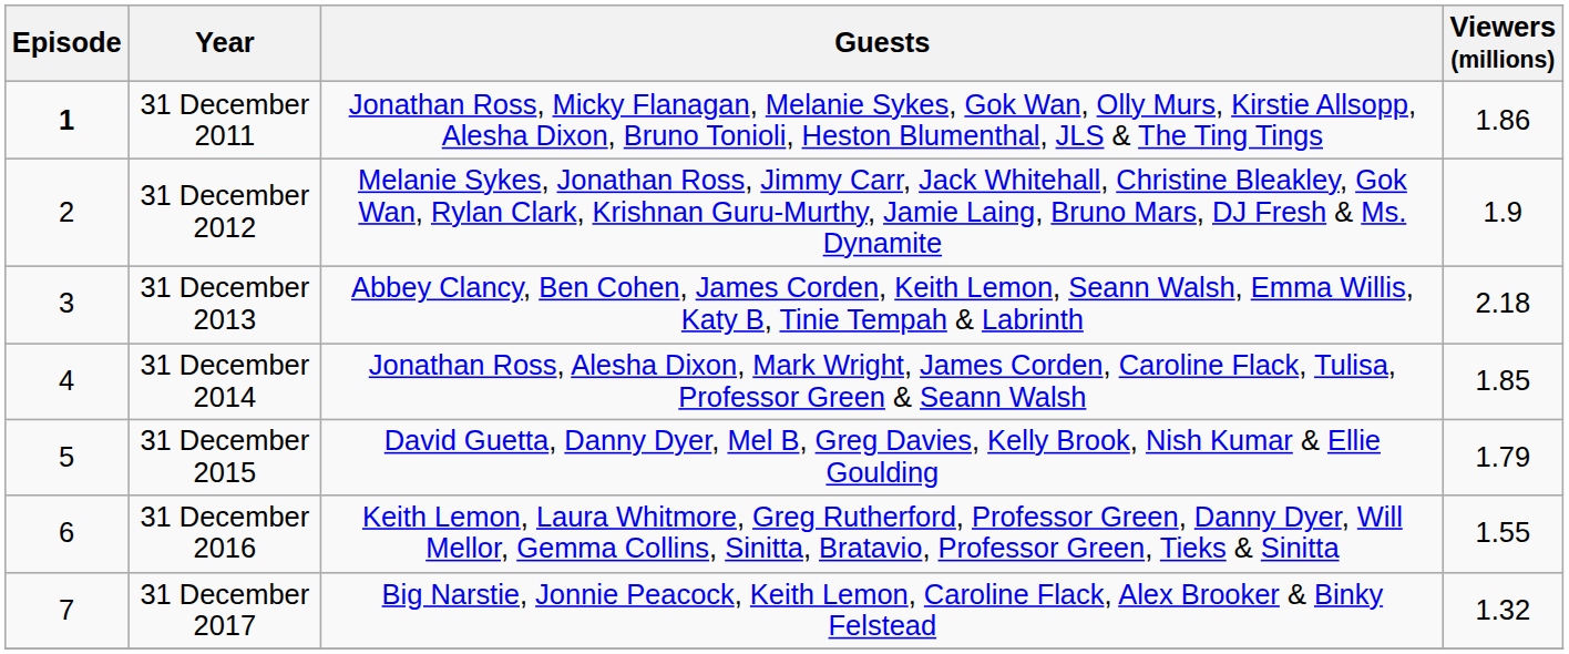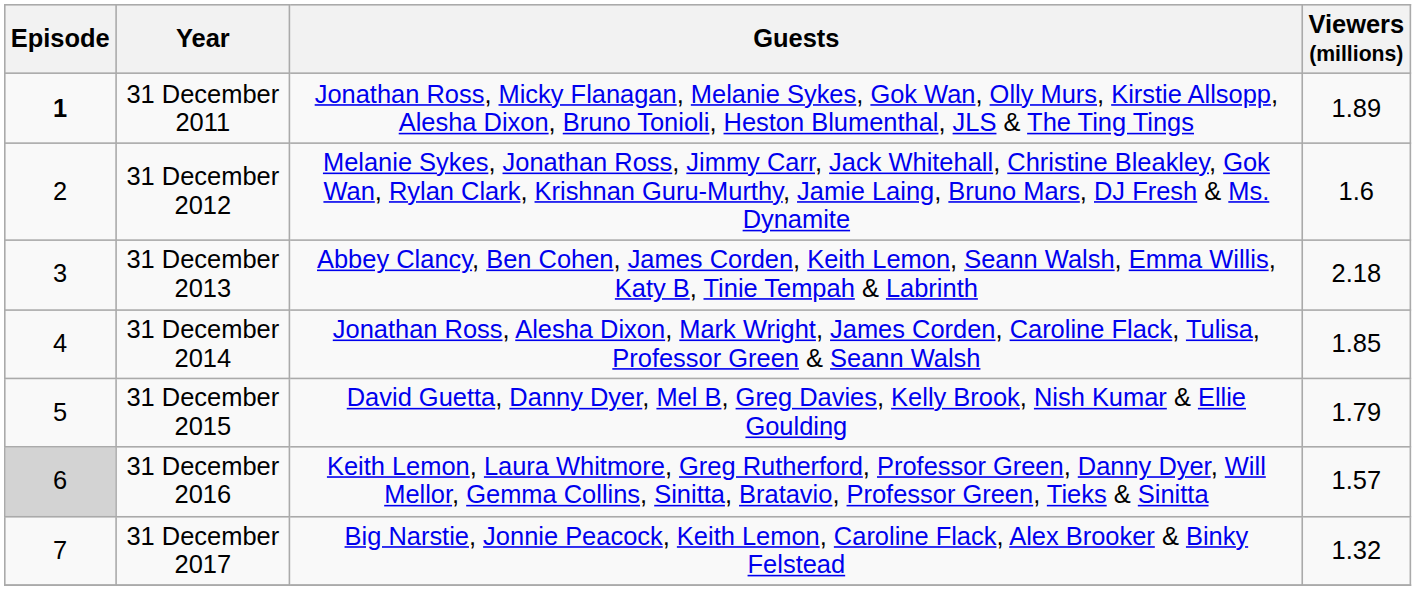 <table class="wikitable" width=70% style="text-align:center;">
 <tr>
 <th>Episode</th>
 <th>Year</th>
 <th>Guests</th>
 <th>Viewers<br><small>(millions)</small></th>
 </tr>
 <tr>
 <td><strong>1</strong></td>
 <td>31 December 2011</td>
 <td><a href='#'>Jonathan Ross</a>, <a href='#'>Micky Flanagan</a>, <a href='#'>Melanie Sykes</a>, <a href='#'>Gok Wan</a>, <a href='#'>Olly Murs</a>, <a href='#'>Kirstie Allsopp</a>, <a href='#'>Alesha Dixon</a>, <a href='#'>Bruno Tonioli</a>, <a href='#'>Heston Blumenthal</a>, <a href='#'>JLS</a> & <a href='#'>The Ting Tings</a></td>
-<td>1.86</td>
+<td>1.89</td>
 </tr>
 <tr>
 <td>2</td>
 <td>31 December 2012</td>
 <td><a href='#'>Melanie Sykes</a>, <a href='#'>Jonathan Ross</a>, <a href='#'>Jimmy Carr</a>, <a href='#'>Jack Whitehall</a>, <a href='#'>Christine Bleakley</a>, <a href='#'>Gok Wan</a>, <a href='#'>Rylan Clark</a>, <a href='#'>Krishnan Guru-Murthy</a>, <a href='#'>Jamie Laing</a>, <a href='#'>Bruno Mars</a>, <a href='#'>DJ Fresh</a> & <a href='#'>Ms. Dynamite</a></td>
-<td>1.9</td>
+<td>1.6</td>
 </tr>
 <tr>
 <td>3</td>
 <td>31 December 2013</td>
 <td><a href='#'>Abbey Clancy</a>, <a href='#'>Ben Cohen</a>, <a href='#'>James Corden</a>, <a href='#'>Keith Lemon</a>, <a href='#'>Seann Walsh</a>, <a href='#'>Emma Willis</a>, <a href='#'>Katy B</a>, <a href='#'>Tinie Tempah</a> & <a href='#'>Labrinth</a></td>
 <td>2.18</td>
 </tr>
 <tr>
 <td>4</td>
 <td>31 December 2014</td>
 <td><a href='#'>Jonathan Ross</a>, <a href='#'>Alesha Dixon</a>, <a href='#'>Mark Wright</a>, <a href='#'>James Corden</a>, <a href='#'>Caroline Flack</a>, <a href='#'>Tulisa</a>, <a href='#'>Professor Green</a> & <a href='#'>Seann Walsh</a></td>
 <td>1.85</td>
 </tr>
 <tr>
 <td>5</td>
 <td>31 December 2015</td>
 <td><a href='#'>David Guetta</a>, <a href='#'>Danny Dyer</a>, <a href='#'>Mel B</a>, <a href='#'>Greg Davies</a>, <a href='#'>Kelly Brook</a>, <a href='#'>Nish Kumar</a> & <a href='#'>Ellie Goulding</a></td>
 <td>1.79</td>
 </tr>
 <tr>
-<td>6</td>
+<td style="background: lightgrey;">6</td>
 <td>31 December 2016</td>
 <td><a href='#'>Keith Lemon</a>, <a href='#'>Laura Whitmore</a>, <a href='#'>Greg Rutherford</a>, <a href='#'>Professor Green</a>, <a href='#'>Danny Dyer</a>, <a href='#'>Will Mellor</a>, <a href='#'>Gemma Collins</a>, <a href='#'>Sinitta</a>, <a href='#'>Bratavio</a>, <a href='#'>Professor Green</a>, <a href='#'>Tieks</a> & <a href='#'>Sinitta</a></td>
-<td>1.55</td>
+<td>1.57</td>
 </tr>
 <tr>
 <td>7</td>
 <td>31 December 2017</td>
 <td><a href='#'>Big Narstie</a>, <a href='#'>Jonnie Peacock</a>, <a href='#'>Keith Lemon</a>, <a href='#'>Caroline Flack</a>, <a href='#'>Alex Brooker</a> & <a href='#'>Binky Felstead</a></td>
 <td>1.32</td>
 </tr>
 <tr>
 </tr>
 </table>
